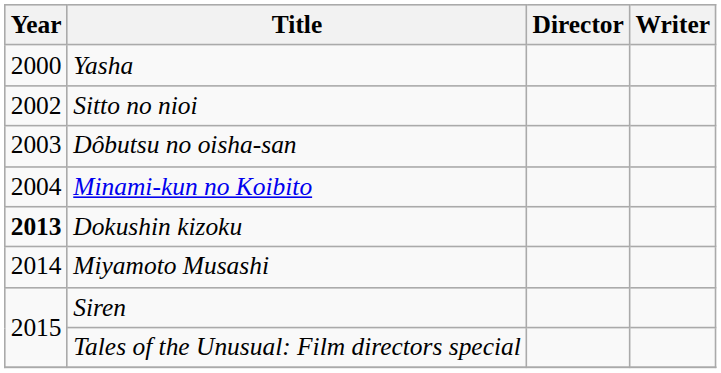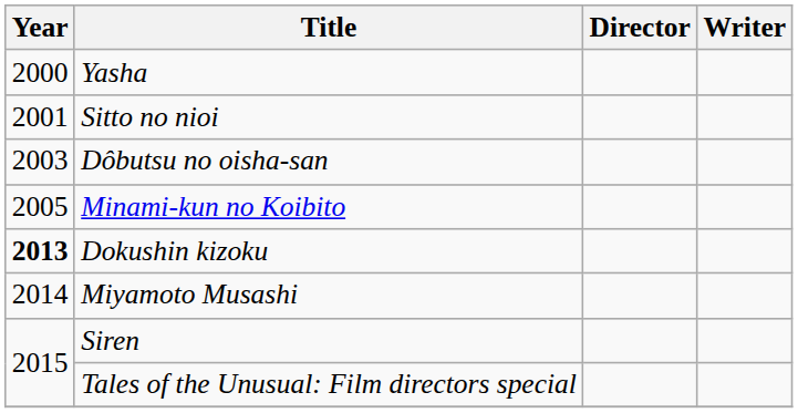 <table class="wikitable">
 <tr>
 <th>Year</th>
 <th>Title</th>
 <th>Director</th>
 <th>Writer</th>
 </tr>
 <tr>
 <td>2000</td>
 <td><em>Yasha</em></td>
 <td></td>
 <td></td>
 </tr>
 <tr>
-<td>2002</td>
+<td>2001</td>
 <td><em>Sitto no nioi</em></td>
 <td></td>
 <td></td>
 </tr>
 <tr>
 <td>2003</td>
 <td><em>Dôbutsu no oisha-san</em></td>
 <td></td>
 <td></td>
 </tr>
 <tr>
-<td>2004</td>
+<td>2005</td>
 <td><em><a href='#'>Minami-kun no Koibito</a></em></td>
 <td></td>
 <td></td>
 </tr>
 <tr>
 <td><strong>2013</strong></td>
 <td><em>Dokushin kizoku</em></td>
 <td></td>
 <td></td>
 </tr>
 <tr>
 <td>2014</td>
 <td><em>Miyamoto Musashi</em></td>
 <td></td>
 <td></td>
 </tr>
 <tr>
 <td rowspan=2>2015</td>
 <td><em>Siren</em></td>
 <td></td>
 <td></td>
 </tr>
 <tr>
 <td><em>Tales of the Unusual: Film directors special</em></td>
 <td></td>
 <td></td>
 </tr>
 <tr>
 </tr>
 </table>
